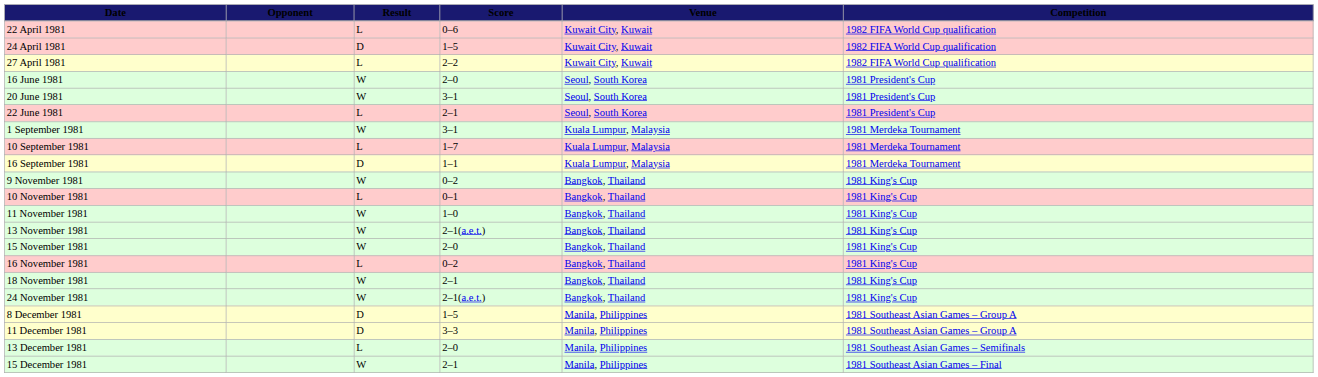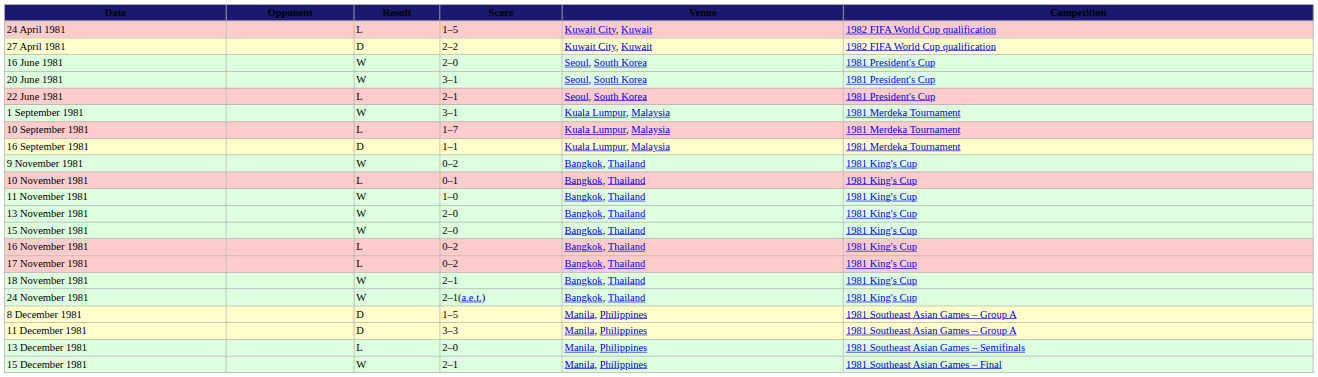 <table width=100% class="wikitable">
 <tr>
 <th style="background:#191970;"><span>Date</span></th>
 <th style="background:#191970;"><span>Opponent</span></th>
 <th style="background:#191970;"><span>Result</span></th>
 <th style="background:#191970;"><span>Score</span></th>
 <th style="background:#191970;"><span>Venue</span></th>
 <th style="background:#191970;"><span>Competition</span></th>
 </tr>
 <tr>
 </tr>
 <tr style="background:#fcc;">
-<td>22 April 1981</td>
+<td>24 April 1981</td>
 <td></td>
 <td>L</td>
-<td>0–6</td>
-<td> <a href='#'>Kuwait City</a>, <a href='#'>Kuwait</a></td>
-<td><a href='#'>1982 FIFA World Cup qualification</a></td>
-</tr>
-<tr style="background:#fcc;">
-<td>24 April 1981</td>
-<td></td>
-<td>D</td>
 <td>1–5</td>
 <td> <a href='#'>Kuwait City</a>, <a href='#'>Kuwait</a></td>
 <td><a href='#'>1982 FIFA World Cup qualification</a></td>
 </tr>
 <tr style="background:#ffc;">
 <td>27 April 1981</td>
 <td></td>
-<td>L</td>
+<td>D</td>
 <td>2–2</td>
 <td> <a href='#'>Kuwait City</a>, <a href='#'>Kuwait</a></td>
 <td><a href='#'>1982 FIFA World Cup qualification</a></td>
 </tr>
 <tr style="background:#dfd;">
 <td>16 June 1981</td>
 <td></td>
 <td>W</td>
 <td>2–0</td>
 <td> <a href='#'>Seoul</a>, <a href='#'>South Korea</a></td>
 <td><a href='#'>1981 President's Cup</a></td>
 </tr>
 <tr style="background:#dfd;">
 <td>20 June 1981</td>
 <td></td>
 <td>W</td>
 <td>3–1</td>
 <td> <a href='#'>Seoul</a>, <a href='#'>South Korea</a></td>
 <td><a href='#'>1981 President's Cup</a></td>
 </tr>
 <tr style="background:#fcc;">
 <td>22 June 1981</td>
 <td></td>
 <td>L</td>
 <td>2–1</td>
 <td> <a href='#'>Seoul</a>, <a href='#'>South Korea</a></td>
 <td><a href='#'>1981 President's Cup</a></td>
 </tr>
 <tr style="background:#dfd;">
 <td>1 September 1981</td>
 <td></td>
 <td>W</td>
 <td>3–1</td>
 <td> <a href='#'>Kuala Lumpur</a>, <a href='#'>Malaysia</a></td>
 <td><a href='#'>1981 Merdeka Tournament</a></td>
 </tr>
 <tr style="background:#fcc;">
 <td>10 September 1981</td>
 <td></td>
 <td>L</td>
 <td>1–7</td>
 <td> <a href='#'>Kuala Lumpur</a>, <a href='#'>Malaysia</a></td>
 <td><a href='#'>1981 Merdeka Tournament</a></td>
 </tr>
 <tr style="background:#ffc;">
 <td>16 September 1981</td>
 <td></td>
 <td>D</td>
 <td>1–1</td>
 <td> <a href='#'>Kuala Lumpur</a>, <a href='#'>Malaysia</a></td>
 <td><a href='#'>1981 Merdeka Tournament</a></td>
 </tr>
 <tr style="background:#dfd;">
 <td>9 November 1981</td>
 <td></td>
 <td>W</td>
 <td>0–2</td>
 <td> <a href='#'>Bangkok</a>, <a href='#'>Thailand</a></td>
 <td><a href='#'>1981 King's Cup</a></td>
 </tr>
 <tr style="background:#fcc;">
 <td>10 November 1981</td>
 <td></td>
 <td>L</td>
 <td>0–1</td>
 <td> <a href='#'>Bangkok</a>, <a href='#'>Thailand</a></td>
 <td><a href='#'>1981 King's Cup</a></td>
 </tr>
 <tr style="background:#dfd;">
 <td>11 November 1981</td>
 <td></td>
 <td>W</td>
 <td>1–0</td>
 <td> <a href='#'>Bangkok</a>, <a href='#'>Thailand</a></td>
 <td><a href='#'>1981 King's Cup</a></td>
 </tr>
 <tr style="background:#dfd;">
 <td>13 November 1981</td>
 <td></td>
 <td>W</td>
-<td>2–1(<a href='#'>a.e.t.</a>)</td>
+<td>2–0</td>
 <td> <a href='#'>Bangkok</a>, <a href='#'>Thailand</a></td>
 <td><a href='#'>1981 King's Cup</a></td>
 </tr>
 <tr style="background:#dfd;">
 <td>15 November 1981</td>
 <td></td>
 <td>W</td>
 <td>2–0</td>
 <td> <a href='#'>Bangkok</a>, <a href='#'>Thailand</a></td>
 <td><a href='#'>1981 King's Cup</a></td>
 </tr>
 <tr style="background:#fcc;">
 <td>16 November 1981</td>
+<td></td>
+<td>L</td>
+<td>0–2</td>
+<td> <a href='#'>Bangkok</a>, <a href='#'>Thailand</a></td>
+<td><a href='#'>1981 King's Cup</a></td>
+</tr>
+<tr style="background:#fcc;">
+<td>17 November 1981</td>
 <td></td>
 <td>L</td>
 <td>0–2</td>
 <td> <a href='#'>Bangkok</a>, <a href='#'>Thailand</a></td>
 <td><a href='#'>1981 King's Cup</a></td>
 </tr>
 <tr style="background:#dfd;">
 <td>18 November 1981</td>
 <td></td>
 <td>W</td>
 <td>2–1</td>
 <td> <a href='#'>Bangkok</a>, <a href='#'>Thailand</a></td>
 <td><a href='#'>1981 King's Cup</a></td>
 </tr>
 <tr style="background:#dfd;">
 <td>24 November 1981</td>
 <td></td>
 <td>W</td>
 <td>2–1(<a href='#'>a.e.t.</a>)</td>
 <td> <a href='#'>Bangkok</a>, <a href='#'>Thailand</a></td>
 <td><a href='#'>1981 King's Cup</a></td>
 </tr>
 <tr style="background:#ffc;">
 <td>8 December 1981</td>
 <td></td>
 <td>D</td>
 <td>1–5</td>
 <td> <a href='#'>Manila</a>, <a href='#'>Philippines</a></td>
 <td><a href='#'>1981 Southeast Asian Games – Group A</a></td>
 </tr>
 <tr style="background:#ffc;">
 <td>11 December 1981</td>
 <td></td>
 <td>D</td>
 <td>3–3</td>
 <td> <a href='#'>Manila</a>, <a href='#'>Philippines</a></td>
 <td><a href='#'>1981 Southeast Asian Games – Group A</a></td>
 </tr>
 <tr style="background:#dfd;">
 <td>13 December 1981</td>
 <td></td>
 <td>L</td>
 <td>2–0</td>
 <td> <a href='#'>Manila</a>, <a href='#'>Philippines</a></td>
 <td><a href='#'>1981 Southeast Asian Games – Semifinals</a></td>
 </tr>
 <tr style="background:#dfd;">
 <td>15 December 1981</td>
 <td></td>
 <td>W</td>
 <td>2–1</td>
 <td> <a href='#'>Manila</a>, <a href='#'>Philippines</a></td>
 <td><a href='#'>1981 Southeast Asian Games – Final</a></td>
 </tr>
 </table>
